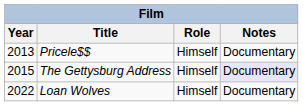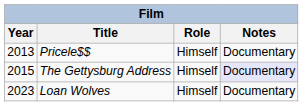 <table class="wikitable">
 <tr>
 <th colspan="4" style="background: LightSteelBlue;">Film</th>
 </tr>
 <tr>
 <th>Year</th>
 <th>Title</th>
 <th>Role</th>
 <th>Notes</th>
 </tr>
 <tr>
 <td>2013</td>
 <td><em>Pricele$$</em></td>
 <td>Himself</td>
 <td>Documentary</td>
 </tr>
 <tr>
 <td>2015</td>
 <td><em>The Gettysburg Address</em></td>
 <td>Himself</td>
 <td style="background: lavender;">Documentary</td>
 </tr>
 <tr>
-<td>2022</td>
+<td>2023</td>
 <td><em>Loan Wolves</em></td>
 <td>Himself</td>
 <td>Documentary</td>
 </tr>
 </table>
